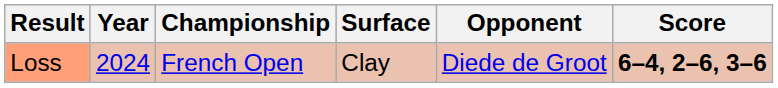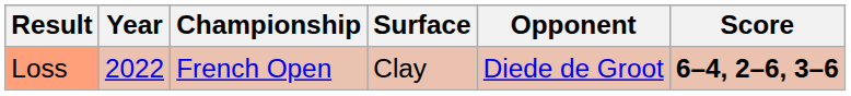 <table class="sortable wikitable">
 <tr>
 <th>Result</th>
 <th>Year</th>
 <th>Championship</th>
 <th>Surface</th>
 <th>Opponent</th>
 <th class="unsortable">Score</th>
 </tr>
 <tr style="background:#ebc2af;">
 <td bgcolor=ffa07a>Loss</td>
-<td><a href='#'>2024</a></td>
+<td><a href='#'>2022</a></td>
 <td><a href='#'>French Open</a></td>
 <td>Clay</td>
 <td> <a href='#'>Diede de Groot</a></td>
 <td><strong>6–4, 2–6, 3–6</strong></td>
 </tr>
 </table>
